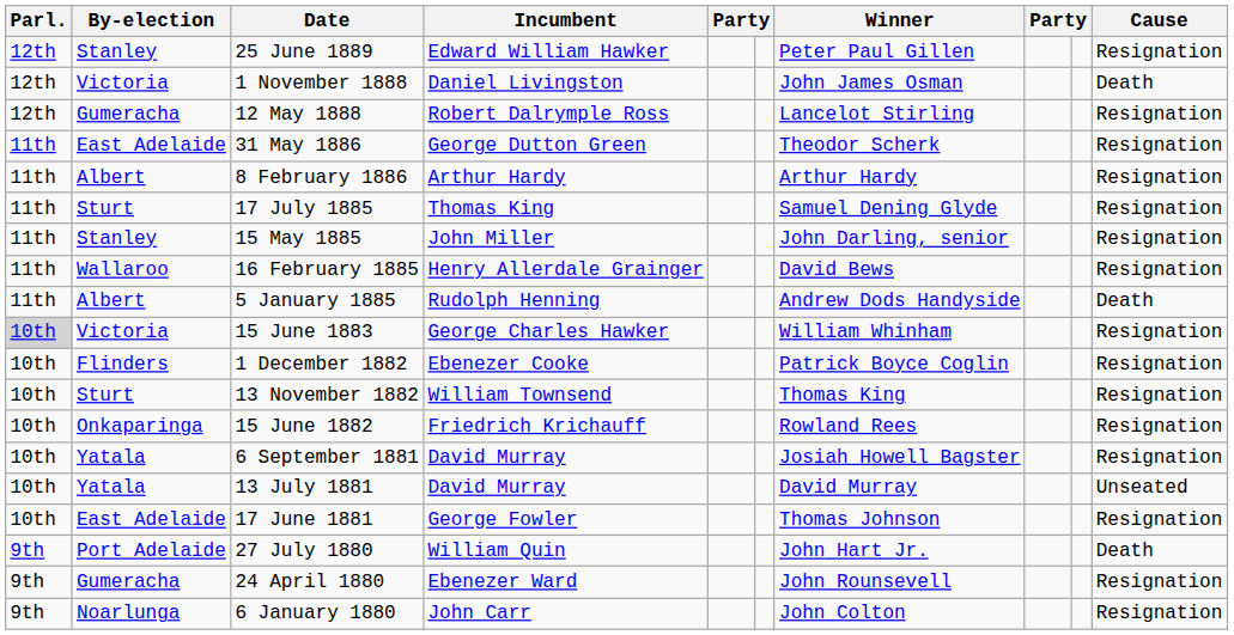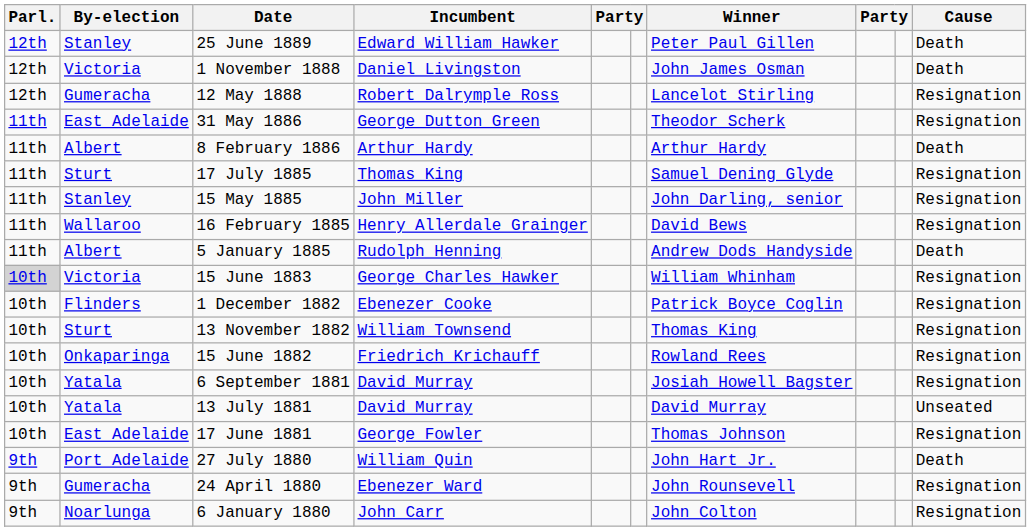 <table class="wikitable">
 <tr>
 <th>Parl.</th>
 <th>By-election</th>
 <th>Date</th>
 <th>Incumbent</th>
 <th colspan=2>Party</th>
 <th>Winner</th>
 <th colspan=2>Party</th>
 <th>Cause</th>
 </tr>
 <tr>
 <td><a href='#'>12th</a></td>
 <td><a href='#'>Stanley</a></td>
 <td>25 June 1889</td>
 <td><a href='#'>Edward William Hawker</a></td>
 <td> </td>
 <td></td>
 <td><a href='#'>Peter Paul Gillen</a></td>
 <td> </td>
 <td></td>
-<td>Resignation</td>
+<td>Death</td>
 </tr>
 <tr>
 <td>12th</td>
 <td><a href='#'>Victoria</a></td>
 <td>1 November 1888</td>
 <td><a href='#'>Daniel Livingston</a></td>
 <td> </td>
 <td></td>
 <td><a href='#'>John James Osman</a></td>
 <td> </td>
 <td></td>
 <td>Death</td>
 </tr>
 <tr>
 <td>12th</td>
 <td><a href='#'>Gumeracha</a></td>
 <td>12 May 1888</td>
 <td><a href='#'>Robert Dalrymple Ross</a></td>
 <td> </td>
 <td></td>
 <td><a href='#'>Lancelot Stirling</a></td>
 <td> </td>
 <td></td>
 <td>Resignation</td>
 </tr>
 <tr>
 <td><a href='#'>11th</a></td>
 <td><a href='#'>East Adelaide</a></td>
 <td>31 May 1886</td>
 <td><a href='#'>George Dutton Green</a></td>
 <td> </td>
 <td></td>
 <td><a href='#'>Theodor Scherk</a></td>
 <td> </td>
 <td></td>
 <td>Resignation</td>
 </tr>
 <tr>
 <td>11th</td>
 <td><a href='#'>Albert</a></td>
 <td>8 February 1886</td>
 <td><a href='#'>Arthur Hardy</a></td>
 <td> </td>
 <td></td>
 <td><a href='#'>Arthur Hardy</a></td>
 <td> </td>
 <td></td>
-<td>Resignation</td>
+<td>Death</td>
 </tr>
 <tr>
 <td>11th</td>
 <td><a href='#'>Sturt</a></td>
 <td>17 July 1885</td>
 <td><a href='#'>Thomas King</a></td>
 <td> </td>
 <td></td>
 <td><a href='#'>Samuel Dening Glyde</a></td>
 <td> </td>
 <td></td>
 <td>Resignation</td>
 </tr>
 <tr>
 <td>11th</td>
 <td><a href='#'>Stanley</a></td>
 <td>15 May 1885</td>
 <td><a href='#'>John Miller</a></td>
 <td> </td>
 <td></td>
 <td><a href='#'>John Darling, senior</a></td>
 <td> </td>
 <td></td>
 <td>Resignation</td>
 </tr>
 <tr>
 <td>11th</td>
 <td><a href='#'>Wallaroo</a></td>
 <td>16 February 1885</td>
 <td><a href='#'>Henry Allerdale Grainger</a></td>
 <td> </td>
 <td></td>
 <td><a href='#'>David Bews</a></td>
 <td> </td>
 <td></td>
 <td>Resignation</td>
 </tr>
 <tr>
 <td>11th</td>
 <td><a href='#'>Albert</a></td>
 <td>5 January 1885</td>
 <td><a href='#'>Rudolph Henning</a></td>
 <td> </td>
 <td></td>
 <td><a href='#'>Andrew Dods Handyside</a></td>
 <td> </td>
 <td></td>
 <td>Death</td>
 </tr>
 <tr>
 <td style="background: lightgrey;"><a href='#'>10th</a></td>
 <td><a href='#'>Victoria</a></td>
 <td>15 June 1883</td>
 <td><a href='#'>George Charles Hawker</a></td>
 <td> </td>
 <td></td>
 <td><a href='#'>William Whinham</a></td>
 <td> </td>
 <td></td>
 <td>Resignation</td>
 </tr>
 <tr>
 <td>10th</td>
 <td><a href='#'>Flinders</a></td>
 <td>1 December 1882</td>
 <td><a href='#'>Ebenezer Cooke</a></td>
 <td> </td>
 <td></td>
 <td><a href='#'>Patrick Boyce Coglin</a></td>
 <td> </td>
 <td></td>
 <td>Resignation</td>
 </tr>
 <tr>
 <td>10th</td>
 <td><a href='#'>Sturt</a></td>
 <td>13 November 1882</td>
 <td><a href='#'>William Townsend</a></td>
 <td> </td>
 <td></td>
 <td><a href='#'>Thomas King</a></td>
 <td> </td>
 <td></td>
 <td>Resignation</td>
 </tr>
 <tr>
 <td>10th</td>
 <td><a href='#'>Onkaparinga</a></td>
 <td>15 June 1882</td>
 <td><a href='#'>Friedrich Krichauff</a></td>
 <td> </td>
 <td></td>
 <td><a href='#'>Rowland Rees</a></td>
 <td> </td>
 <td></td>
 <td>Resignation</td>
 </tr>
 <tr>
 <td>10th</td>
 <td><a href='#'>Yatala</a></td>
 <td>6 September 1881</td>
 <td><a href='#'>David Murray</a></td>
 <td> </td>
 <td></td>
 <td><a href='#'>Josiah Howell Bagster</a></td>
 <td> </td>
 <td></td>
 <td>Resignation</td>
 </tr>
 <tr>
 <td>10th</td>
 <td><a href='#'>Yatala</a></td>
 <td>13 July 1881</td>
 <td><a href='#'>David Murray</a></td>
 <td> </td>
 <td></td>
 <td><a href='#'>David Murray</a></td>
 <td> </td>
 <td></td>
 <td>Unseated</td>
 </tr>
 <tr>
 <td>10th</td>
 <td><a href='#'>East Adelaide</a></td>
 <td>17 June 1881</td>
 <td><a href='#'>George Fowler</a></td>
 <td> </td>
 <td></td>
 <td><a href='#'>Thomas Johnson</a></td>
 <td> </td>
 <td></td>
 <td>Resignation</td>
 </tr>
 <tr>
 <td><a href='#'>9th</a></td>
 <td><a href='#'>Port Adelaide</a></td>
 <td>27 July 1880</td>
 <td><a href='#'>William Quin</a></td>
 <td> </td>
 <td></td>
 <td><a href='#'>John Hart Jr.</a></td>
 <td> </td>
 <td></td>
 <td>Death</td>
 </tr>
 <tr>
 <td>9th</td>
 <td><a href='#'>Gumeracha</a></td>
 <td>24 April 1880</td>
 <td><a href='#'>Ebenezer Ward</a></td>
 <td> </td>
 <td></td>
 <td><a href='#'>John Rounsevell</a></td>
 <td> </td>
 <td></td>
 <td>Resignation</td>
 </tr>
 <tr>
 <td>9th</td>
 <td><a href='#'>Noarlunga</a></td>
 <td>6 January 1880</td>
 <td><a href='#'>John Carr</a></td>
 <td> </td>
 <td></td>
 <td><a href='#'>John Colton</a></td>
 <td> </td>
 <td></td>
 <td>Resignation</td>
 </tr>
 </table>
